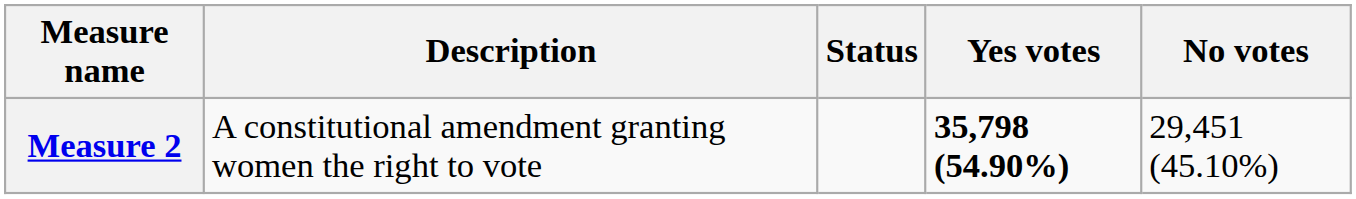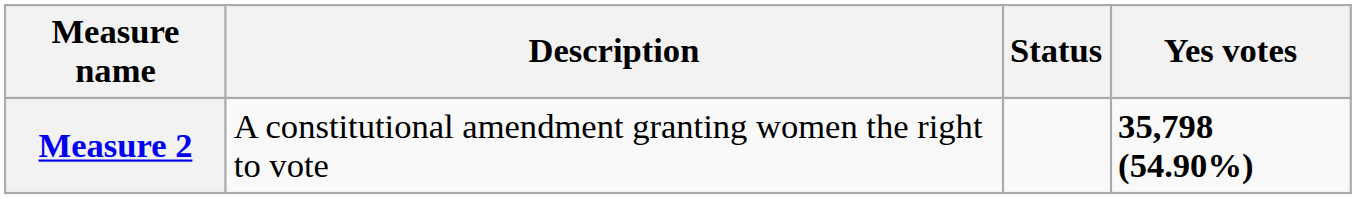 <table class="wikitable sortable plainrowheaders" style="width:100%">
 <tr>
 <th scope="col">Measure name</th>
 <th class="unsortable" scope="col">Description</th>
 <th scope="col">Status</th>
 <th scope="col">Yes votes</th>
-<th scope="col">No votes</th>
 </tr>
 <tr>
 <th scope="row"><a href='#'>Measure 2</a></th>
 <td>A constitutional amendment granting women the right to vote</td>
 <td></td>
 <td><strong>35,798 (54.90%)</strong></td>
-<td>29,451 (45.10%)</td>
 </tr>
 </table>
